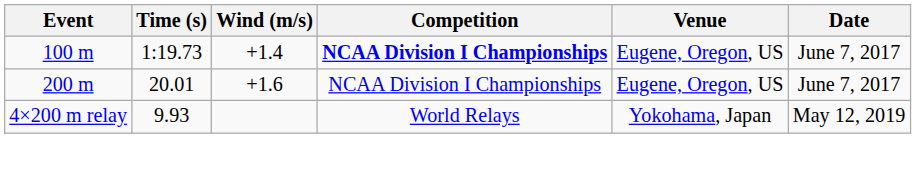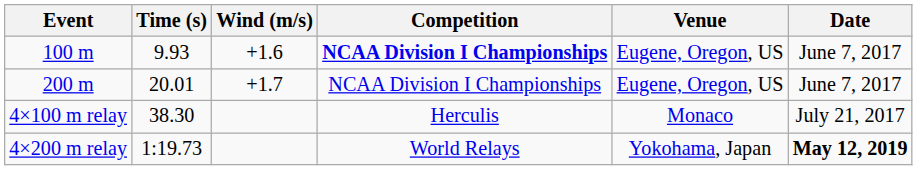 <table class=wikitable style=text-align:center>
 <tr>
 <th>Event</th>
 <th>Time (s)</th>
 <th>Wind (m/s)</th>
 <th>Competition</th>
 <th>Venue</th>
 <th>Date</th>
 </tr>
 <tr>
 <td><a href='#'>100 m</a></td>
-<td>1:19.73</td>
-<td>+1.4</td>
+<td>9.93</td>
+<td>+1.6</td>
 <td><strong><a href='#'>NCAA Division I Championships</a></strong></td>
 <td><a href='#'>Eugene, Oregon</a>, US</td>
 <td>June 7, 2017</td>
 </tr>
 <tr>
 <td><a href='#'>200 m</a></td>
 <td>20.01</td>
-<td>+1.6</td>
+<td>+1.7</td>
 <td><a href='#'>NCAA Division I Championships</a></td>
 <td><a href='#'>Eugene, Oregon</a>, US</td>
 <td>June 7, 2017</td>
 </tr>
 <tr>
+<td><a href='#'>4×100 m relay</a></td>
+<td>38.30</td>
+<td></td>
+<td><a href='#'>Herculis</a></td>
+<td><a href='#'>Monaco</a></td>
+<td>July 21, 2017</td>
+</tr>
+<tr>
 <td><a href='#'>4×200 m relay</a></td>
-<td>9.93</td>
+<td>1:19.73</td>
 <td></td>
 <td><a href='#'>World Relays</a></td>
 <td><a href='#'>Yokohama</a>, Japan</td>
-<td>May 12, 2019</td>
+<td><strong>May 12, 2019</strong></td>
 </tr>
 </table>
